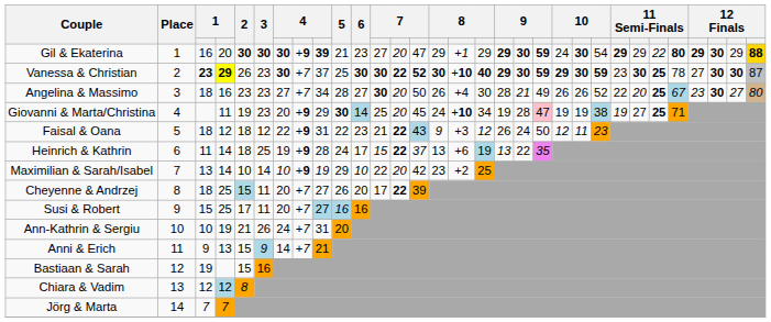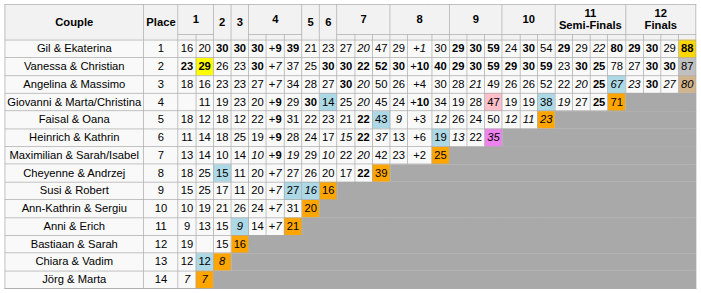 <table class="wikitable sortable" style="margin: auto; text-align: center;">
 <tr>
 <th rowspan=2>Couple</th>
 <th rowspan=2>Place</th>
 <th colspan=2>1</th>
 <th rowspan=2>2</th>
 <th rowspan=2>3</th>
 <th colspan=3>4</th>
 <th rowspan=2>5</th>
 <th rowspan=2>6</th>
 <th colspan="3">7</th>
 <th colspan="3">8</th>
 <th colspan="3">9</th>
 <th colspan="3">10</th>
 <th colspan="4">11<br>Semi-Finals</th>
 <th colspan="4">12<br>Finals</th>
 </tr>
 <tr>
 <th></th>
 <th></th>
 <th></th>
 <th></th>
 <th></th>
 <th></th>
 <th></th>
 <th></th>
 <th></th>
 <th></th>
 <th></th>
 <th></th>
 <th></th>
 <th></th>
 <th></th>
 <th></th>
 <th></th>
 <th></th>
 <th></th>
 <th></th>
 <th></th>
 <th></th>
 <th></th>
 <th></th>
 <th></th>
 </tr>
 <tr>
 <td><div>Gil & Ekaterina</div></td>
 <td>1</td>
 <td>16</td>
 <td>20</td>
 <td><span><strong>30</strong></span></td>
 <td><span><strong>30</strong></span></td>
 <td><span><strong>30</strong></span></td>
 <td>+<span><strong>9</strong></span></td>
 <td><span><strong>39</strong></span></td>
 <td>21</td>
 <td>23</td>
 <td>27</td>
 <td><span><em>20</em></span></td>
 <td>47</td>
 <td>29</td>
 <td>+<span><em>1</em></span></td>
-<td>29</td>
+<td>30</td>
 <td><span><strong>29</strong></span></td>
 <td><span><strong>30</strong></span></td>
 <td><span><strong>59</strong></span></td>
 <td>24</td>
 <td><span><strong>30</strong></span></td>
 <td>54</td>
 <td><span><strong>29</strong></span></td>
 <td>29</td>
 <td><span><em>22</em></span></td>
 <td><span><strong>80</strong></span></td>
 <td><span><strong>29</strong></span></td>
 <td><strong>30</strong></td>
 <td>29</td>
 <td style="background:gold;"><span><strong>88</strong></span></td>
 </tr>
 <tr>
 <td><div>Vanessa & Christian</div></td>
 <td>2</td>
 <td><span><strong>23</strong></span></td>
 <td bgcolor="yellow"><span><strong>29</strong></span></td>
 <td>26</td>
 <td>23</td>
 <td><span><strong>30</strong></span></td>
 <td>+<span><em>7</em></span></td>
 <td>37</td>
 <td>25</td>
 <td><span><strong>30</strong></span></td>
 <td><span><strong>30</strong></span></td>
 <td><span><strong>22</strong></span></td>
 <td><span><strong>52</strong></span></td>
 <td><span><strong>30</strong></span></td>
 <td>+<span><strong>10</strong></span></td>
 <td><span><strong>40</strong></span></td>
 <td><span><strong>29</strong></span></td>
 <td><span><strong>30</strong></span></td>
 <td><span><strong>59</strong></span></td>
 <td><span><strong>29</strong></span></td>
 <td><span><strong>30</strong></span></td>
 <td><span><strong>59</strong></span></td>
 <td>23</td>
 <td><span><strong>30</strong></span></td>
 <td><span><strong>25</strong></span></td>
 <td>78</td>
 <td>27</td>
 <td><strong>30</strong></td>
 <td><span><strong>30</strong></span></td>
 <td style="background:silver;">87</td>
 </tr>
 <tr>
 <td><div>Angelina & Massimo</div></td>
 <td>3</td>
 <td>18</td>
 <td>16</td>
 <td>23</td>
 <td>23</td>
 <td>27</td>
 <td>+<span><em>7</em></span></td>
 <td>34</td>
 <td>28</td>
 <td>27</td>
 <td><span><strong>30</strong></span></td>
 <td><span><em>20</em></span></td>
 <td>50</td>
 <td>26</td>
 <td>+4</td>
 <td>30</td>
 <td>28</td>
 <td><span><em>21</em></span></td>
 <td>49</td>
 <td>26</td>
 <td>26</td>
 <td>52</td>
 <td>22</td>
 <td><span><em>20</em></span></td>
 <td><span><strong>25</strong></span></td>
 <td bgcolor="lightblue"><span><em>67</em></span></td>
 <td><span><em>23</em></span></td>
 <td><strong>30</strong></td>
 <td><span><em>27</em></span></td>
 <td style="background:tan;"><span><em>80</em></span></td>
 </tr>
 <tr>
 <td><div>Giovanni & Marta/Christina</div></td>
 <td>4</td>
 <td></td>
 <td>11</td>
 <td>19</td>
 <td>23</td>
 <td>20</td>
 <td>+<span><strong>9</strong></span></td>
 <td>29</td>
 <td><span><strong>30</strong></span></td>
 <td style="background:lightblue;">14</td>
 <td>25</td>
 <td><span><em>20</em></span></td>
 <td>45</td>
 <td>24</td>
 <td>+<span><strong>10</strong></span></td>
 <td>34</td>
 <td>19</td>
 <td>28</td>
 <td style="background:pink;">47</td>
 <td>19</td>
 <td>19</td>
 <td style="background:lightblue;">38</td>
 <td><span><em>19</em></span></td>
 <td>27</td>
 <td><span><strong>25</strong></span></td>
 <td style="background:orange;">71</td>
 <td style="background:darkgrey;" colspan="30"></td>
 </tr>
 <tr>
 <td><div>Faisal & Oana</div></td>
 <td>5</td>
 <td>18</td>
 <td>12</td>
 <td>18</td>
 <td>12</td>
 <td>22</td>
 <td>+<span><strong>9</strong></span></td>
 <td>31</td>
 <td>22</td>
 <td>23</td>
 <td>21</td>
 <td><span><strong>22</strong></span></td>
 <td bgcolor="lightblue">43</td>
 <td><span><em>9</em></span></td>
 <td>+3</td>
 <td><span><em>12</em></span></td>
 <td>26</td>
 <td>24</td>
 <td>50</td>
 <td><span><em>12</em></span></td>
 <td><span><em>11</em></span></td>
 <td style="background:orange;"><span><em>23</em></span></td>
 <td style="background:darkgrey;" colspan="30"></td>
 </tr>
 <tr>
 <td><div>Heinrich & Kathrin</div></td>
 <td>6</td>
 <td>11</td>
 <td>14</td>
 <td>18</td>
 <td>25</td>
 <td>19</td>
 <td>+<span><strong>9</strong></span></td>
 <td>28</td>
 <td>24</td>
 <td>17</td>
 <td><span><em>15</em></span></td>
 <td><span><strong>22</strong></span></td>
 <td><span><em>37</em></span></td>
 <td>13</td>
 <td>+6</td>
 <td style="background:lightblue;">19</td>
 <td><span><em>13</em></span></td>
 <td>22</td>
 <td style="background:violet;"><span><em>35</em></span></td>
 <td style="background:darkgrey;" colspan="30"></td>
 </tr>
 <tr>
 <td><div>Maximilian & Sarah/Isabel</div></td>
 <td>7</td>
 <td>13</td>
 <td>14</td>
 <td>10</td>
 <td>14</td>
 <td><span><em>10</em></span></td>
 <td>+<span><strong>9</strong></span></td>
 <td><span><em>19</em></span></td>
 <td>29</td>
 <td><span><em>10</em></span></td>
 <td>22</td>
 <td><span><em>20</em></span></td>
 <td>42</td>
 <td>23</td>
 <td>+2</td>
 <td style="background:orange;">25</td>
 <td style="background:darkgrey;" colspan="30"></td>
 </tr>
 <tr>
 <td><div>Cheyenne & Andrzej</div></td>
 <td>8</td>
 <td>18</td>
 <td>25</td>
 <td bgcolor="lightblue">15</td>
 <td>11</td>
 <td>20</td>
 <td>+<span><em>7</em></span></td>
 <td>27</td>
 <td>26</td>
 <td>20</td>
 <td>17</td>
 <td><span><strong>22</strong></span></td>
 <td style="background:orange;">39</td>
 <td style="background:darkgrey;" colspan="30"></td>
 </tr>
 <tr>
 <td><div>Susi & Robert</div></td>
 <td>9</td>
 <td>15</td>
 <td>25</td>
 <td>17</td>
 <td>11</td>
 <td>20</td>
 <td>+<span><em>7</em></span></td>
 <td style="background:lightblue;">27</td>
 <td style="background:lightblue;"><span><em>16</em></span></td>
 <td style="background:orange;">16</td>
 <td style="background:darkgrey;" colspan="30"></td>
 </tr>
 <tr>
 <td><div>Ann-Kathrin & Sergiu</div></td>
 <td>10</td>
 <td>10</td>
 <td>19</td>
 <td>21</td>
 <td>26</td>
 <td>24</td>
 <td>+<span><em>7</em></span></td>
 <td>31</td>
 <td style="background:orange;">20</td>
 <td style="background:darkgrey;" colspan="30"></td>
 </tr>
 <tr>
 <td><div>Anni & Erich</div></td>
 <td>11</td>
 <td>9</td>
 <td>13</td>
 <td>15</td>
 <td style="background:lightblue;"><span><em>9</em></span></td>
 <td>14</td>
 <td>+<span><em>7</em></span></td>
 <td style="background:orange;">21</td>
 <td style="background:darkgrey;" colspan="30"></td>
 </tr>
 <tr>
 <td><div>Bastiaan & Sarah</div></td>
 <td>12</td>
 <td>19</td>
 <td></td>
 <td>15</td>
 <td style="background:orange;">16</td>
 <td style="background:darkgrey;" colspan="30"></td>
 </tr>
 <tr>
 <td><div>Chiara & Vadim</div></td>
 <td>13</td>
 <td>12</td>
 <td bgcolor="lightblue">12</td>
 <td style="background:orange;"><span><em>8</em></span></td>
 <td style="background:darkgrey;" colspan="30"></td>
 </tr>
 <tr>
 <td><div>Jörg & Marta</div></td>
 <td>14</td>
 <td><span><em>7</em></span></td>
 <td style="background:orange;"><span><em>7</em></span></td>
 <td style="background:darkgrey;" colspan="30"></td>
 </tr>
 <tr>
 </tr>
 </table>
